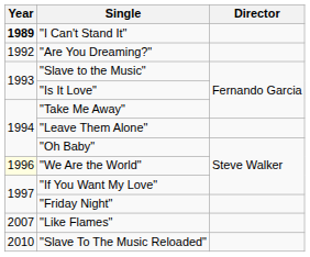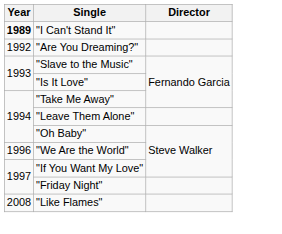 <table class="wikitable">
 <tr>
 <th align="left">Year</th>
 <th align="left">Single</th>
 <th align="left">Director</th>
 </tr>
 <tr>
 <td align="left"><strong>1989</strong></td>
 <td align="left">"I Can't Stand It"</td>
 <td align="center"></td>
 </tr>
 <tr>
 <td align="left">1992</td>
 <td align="left">"Are You Dreaming?"</td>
 <td align="center"></td>
 </tr>
 <tr>
 <td align="left" rowspan=2>1993</td>
 <td align="left">"Slave to the Music"</td>
 <td rowspan="3">Fernando Garcia</td>
 </tr>
 <tr>
 <td align="left">"Is It Love"</td>
 </tr>
 <tr>
 <td align="left" rowspan=3>1994</td>
 <td align="left">"Take Me Away"</td>
 </tr>
 <tr>
 <td align="left">"Leave Them Alone"</td>
 <td align="center"></td>
 </tr>
 <tr>
 <td align="left">"Oh Baby"</td>
 <td rowspan="3">Steve Walker</td>
 </tr>
 <tr>
-<td align="left" style="background: lightyellow;">1996</td>
+<td align="left">1996</td>
 <td align="left">"We Are the World"</td>
 </tr>
 <tr>
 <td align="left" rowspan=2>1997</td>
 <td align="left">"If You Want My Love"</td>
 </tr>
 <tr>
 <td align="left">"Friday Night"</td>
 <td align="center"></td>
 </tr>
 <tr>
-<td align="left">2007</td>
+<td align="left">2008</td>
 <td align="left">"Like Flames"</td>
 <td align="center"></td>
 </tr>
-<tr>
-<td align="left">2010</td>
-<td align="left">"Slave To The Music Reloaded"</td>
-<td align="center"></td>
-</tr>
 </table>
